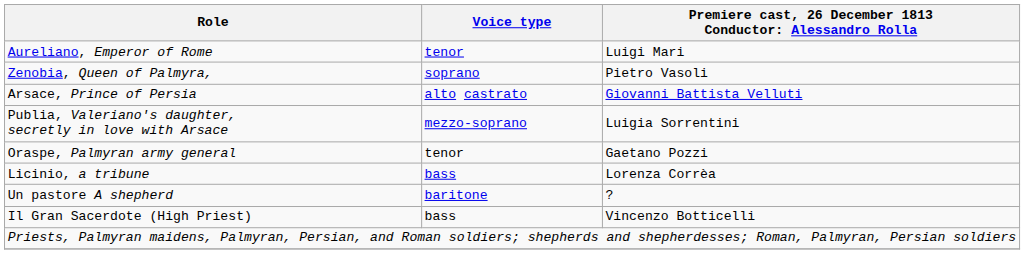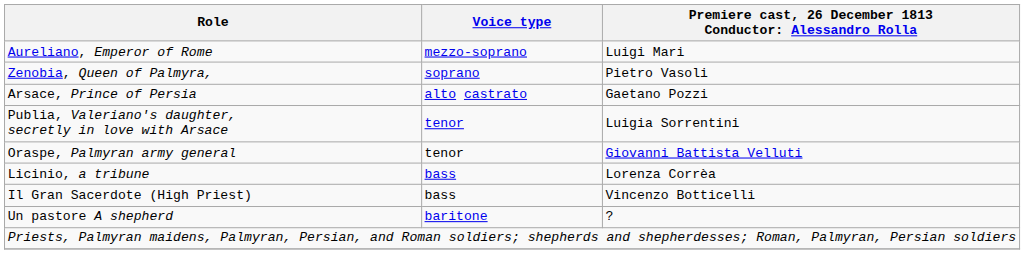 <table class="wikitable">
 <tr>
 <th>Role</th>
 <th><a href='#'>Voice type</a></th>
 <th>Premiere cast, 26 December 1813<br>Conductor: <a href='#'>Alessandro Rolla</a></th>
 </tr>
 <tr>
 <td><a href='#'>Aureliano</a>, <em>Emperor of Rome</em></td>
-<td><a href='#'>tenor</a></td>
+<td><a href='#'>mezzo-soprano</a></td>
 <td>Luigi Mari</td>
 </tr>
 <tr>
 <td><a href='#'>Zenobia</a>, <em>Queen of Palmyra, </em></td>
 <td><a href='#'>soprano</a></td>
 <td>Pietro Vasoli</td>
 </tr>
 <tr>
 <td>Arsace, <em>Prince of Persia</em></td>
 <td><a href='#'>alto</a> <a href='#'>castrato</a></td>
-<td><a href='#'>Giovanni Battista Velluti</a></td>
+<td>Gaetano Pozzi</td>
 </tr>
 <tr>
 <td>Publia, <em>Valeriano's daughter, <br>secretly in love with Arsace</em></td>
-<td><a href='#'>mezzo-soprano</a></td>
+<td><a href='#'>tenor</a></td>
 <td>Luigia Sorrentini</td>
 </tr>
 <tr>
 <td>Oraspe, <em>Palmyran army general</em></td>
 <td>tenor</td>
-<td>Gaetano Pozzi</td>
+<td><a href='#'>Giovanni Battista Velluti</a></td>
 </tr>
 <tr>
 <td>Licinio, <em>a tribune</em></td>
 <td><a href='#'>bass</a></td>
 <td>Lorenza Corrèa</td>
 </tr>
 <tr>
+<td>Il Gran Sacerdote (High Priest)</td>
+<td>bass</td>
+<td>Vincenzo Botticelli</td>
+</tr>
+<tr>
 <td>Un pastore <em>A shepherd</em></td>
 <td><a href='#'>baritone</a></td>
 <td>?</td>
-</tr>
-<tr>
-<td>Il Gran Sacerdote (High Priest)</td>
-<td>bass</td>
-<td>Vincenzo Botticelli</td>
 </tr>
 <tr>
 <td colspan="3"><em>Priests, Palmyran maidens, Palmyran, Persian, and Roman soldiers; shepherds and shepherdesses; Roman, Palmyran, Persian soldiers</em></td>
 </tr>
 <tr>
 </tr>
 </table>
